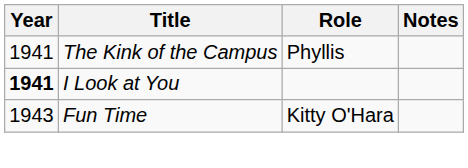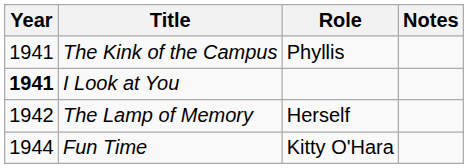 <table class="wikitable sortable">
 <tr>
 <th>Year</th>
 <th>Title</th>
 <th>Role</th>
 <th class="unsortable">Notes</th>
 </tr>
 <tr>
 <td>1941</td>
 <td data-sort-value="Kink of the Campus, The"><em>The Kink of the Campus</em></td>
 <td>Phyllis</td>
 <td></td>
 </tr>
 <tr>
 <td><strong>1941</strong></td>
 <td><em>I Look at You</em></td>
 <td></td>
 <td></td>
 </tr>
 <tr>
-<td>1943</td>
+<td>1942</td>
+<td data-sort-value="Lamp of Memory, The"><em>The Lamp of Memory</em></td>
+<td>Herself</td>
+<td></td>
+</tr>
+<tr>
+<td>1944</td>
 <td><em>Fun Time</em></td>
 <td>Kitty O'Hara</td>
 <td></td>
 </tr>
 </table>
